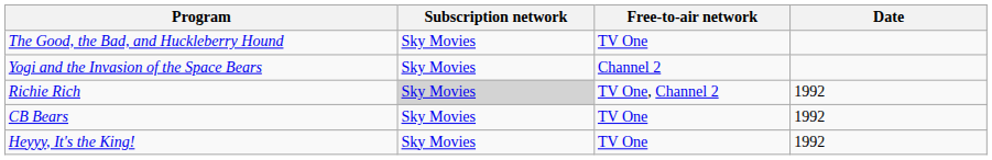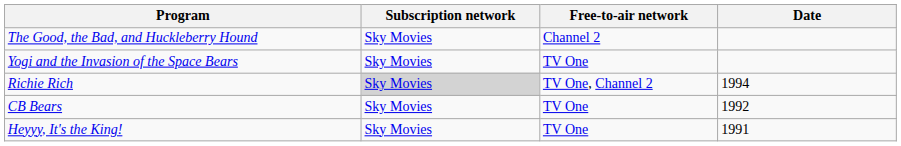 <table class="wikitable sortable" width="100%" style="font-size:87%;">
 <tr bgcolor="#efefef">
 <th width=40%>Program</th>
 <th width=20%>Subscription network</th>
 <th width=20%>Free-to-air network</th>
 <th width=20%>Date</th>
 </tr>
 <tr>
 <td> <em><a href='#'>The Good, the Bad, and Huckleberry Hound</a></em></td>
 <td><a href='#'>Sky Movies</a></td>
-<td><a href='#'>TV One</a></td>
+<td><a href='#'>Channel 2</a></td>
 <td></td>
 </tr>
 <tr>
 <td> <em><a href='#'>Yogi and the Invasion of the Space Bears</a></em></td>
 <td><a href='#'>Sky Movies</a></td>
-<td><a href='#'>Channel 2</a></td>
+<td><a href='#'>TV One</a></td>
 <td></td>
 </tr>
 <tr>
 <td> <em><a href='#'>Richie Rich</a></em></td>
 <td style="background: lightgrey;"><a href='#'>Sky Movies</a></td>
 <td><a href='#'>TV One</a>, <a href='#'>Channel 2</a></td>
-<td>1992</td>
+<td>1994</td>
 </tr>
 <tr>
 <td> <em><a href='#'>CB Bears</a></em></td>
 <td><a href='#'>Sky Movies</a></td>
 <td><a href='#'>TV One</a></td>
 <td>1992</td>
 </tr>
 <tr>
 <td> <em><a href='#'>Heyyy, It's the King!</a></em></td>
 <td><a href='#'>Sky Movies</a></td>
 <td><a href='#'>TV One</a></td>
-<td>1992</td>
+<td>1991</td>
 </tr>
 </table>
